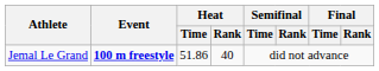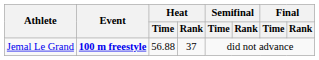 <table class=wikitable style="font-size:90%">
 <tr>
 <th rowspan="2">Athlete</th>
 <th rowspan="2">Event</th>
 <th colspan="2">Heat</th>
 <th colspan="2">Semifinal</th>
 <th colspan="2">Final</th>
 </tr>
 <tr style="font-size:95%">
 <th>Time</th>
 <th>Rank</th>
 <th>Time</th>
 <th>Rank</th>
 <th>Time</th>
 <th>Rank</th>
 </tr>
 <tr align=center>
 <td align=left><a href='#'>Jemal Le Grand</a></td>
 <td align=left><strong><a href='#'>100 m freestyle</a></strong></td>
-<td>51.86</td>
-<td>40</td>
+<td>56.88</td>
+<td>37</td>
 <td colspan=4>did not advance</td>
 </tr>
 </table>
